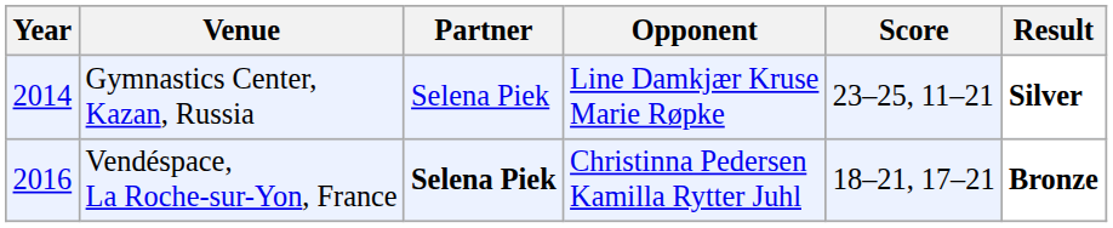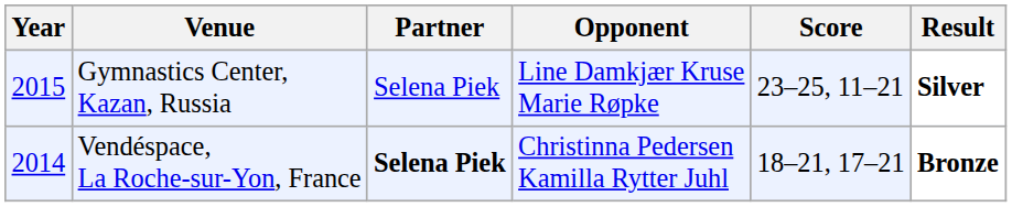 <table class="sortable wikitable" style="font-size: 90%;">
 <tr>
 <th>Year</th>
 <th>Venue</th>
 <th>Partner</th>
 <th>Opponent</th>
 <th>Score</th>
 <th>Result</th>
 </tr>
 <tr style="background:#ECF2FF">
-<td align="center"><a href='#'>2014</a></td>
+<td align="center"><a href='#'>2015</a></td>
 <td align="left">Gymnastics Center,<br><a href='#'>Kazan</a>, Russia</td>
 <td align="left"> <a href='#'>Selena Piek</a></td>
 <td align="left"> <a href='#'>Line Damkjær Kruse</a><br> <a href='#'>Marie Røpke</a></td>
 <td align="left">23–25, 11–21</td>
 <td style="text-align:left; background:white"> <strong>Silver</strong></td>
 </tr>
 <tr style="background:#ECF2FF">
-<td align="center"><a href='#'>2016</a></td>
+<td align="center"><a href='#'>2014</a></td>
 <td align="left">Vendéspace,<br><a href='#'>La Roche-sur-Yon</a>, France</td>
 <td align="left"><strong> Selena Piek</strong></td>
 <td align="left"> <a href='#'>Christinna Pedersen</a><br> <a href='#'>Kamilla Rytter Juhl</a></td>
 <td align="left">18–21, 17–21</td>
 <td style="text-align:left; background:white"> <strong>Bronze</strong></td>
 </tr>
 </table>
